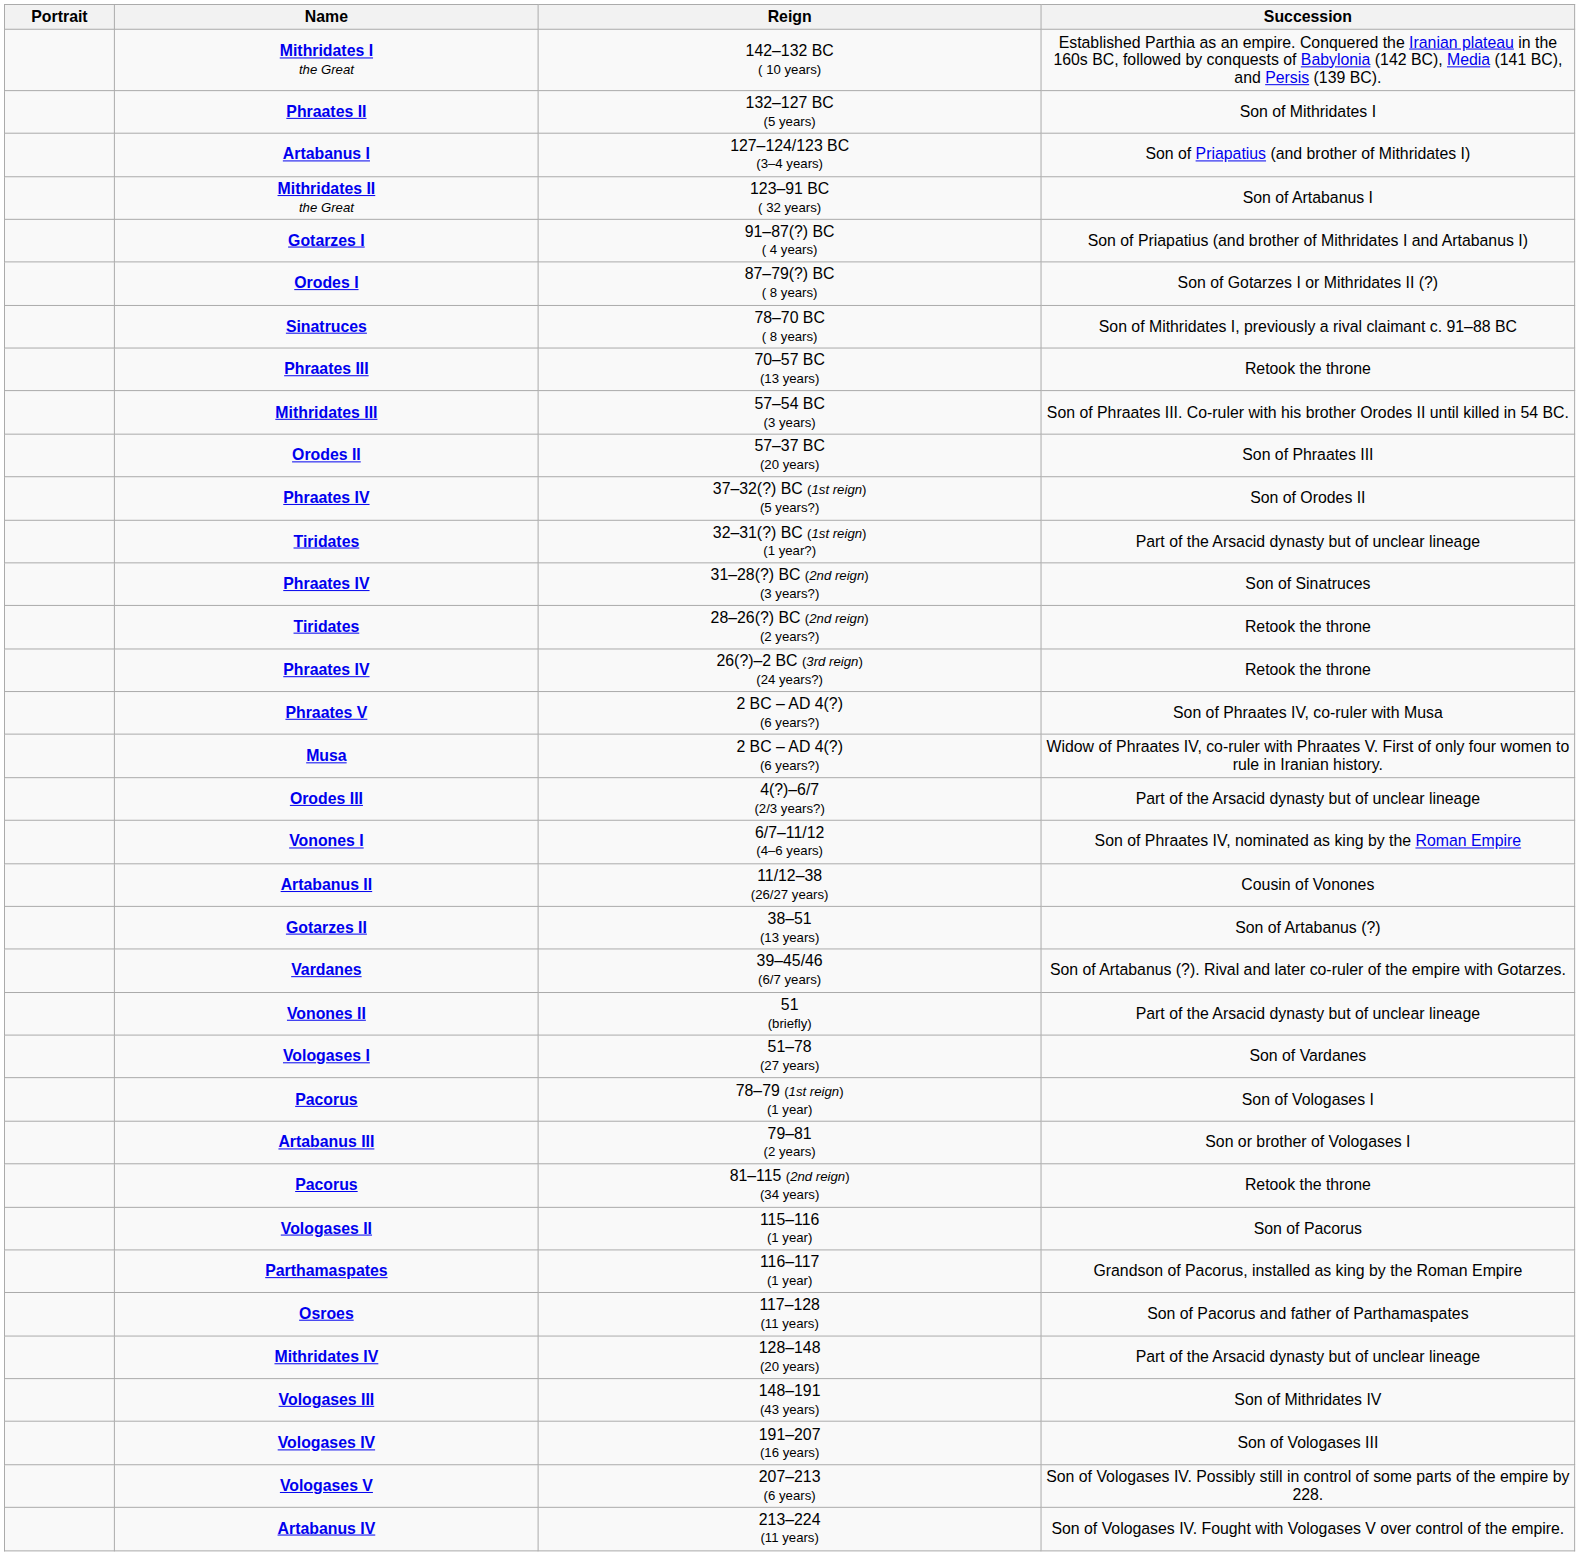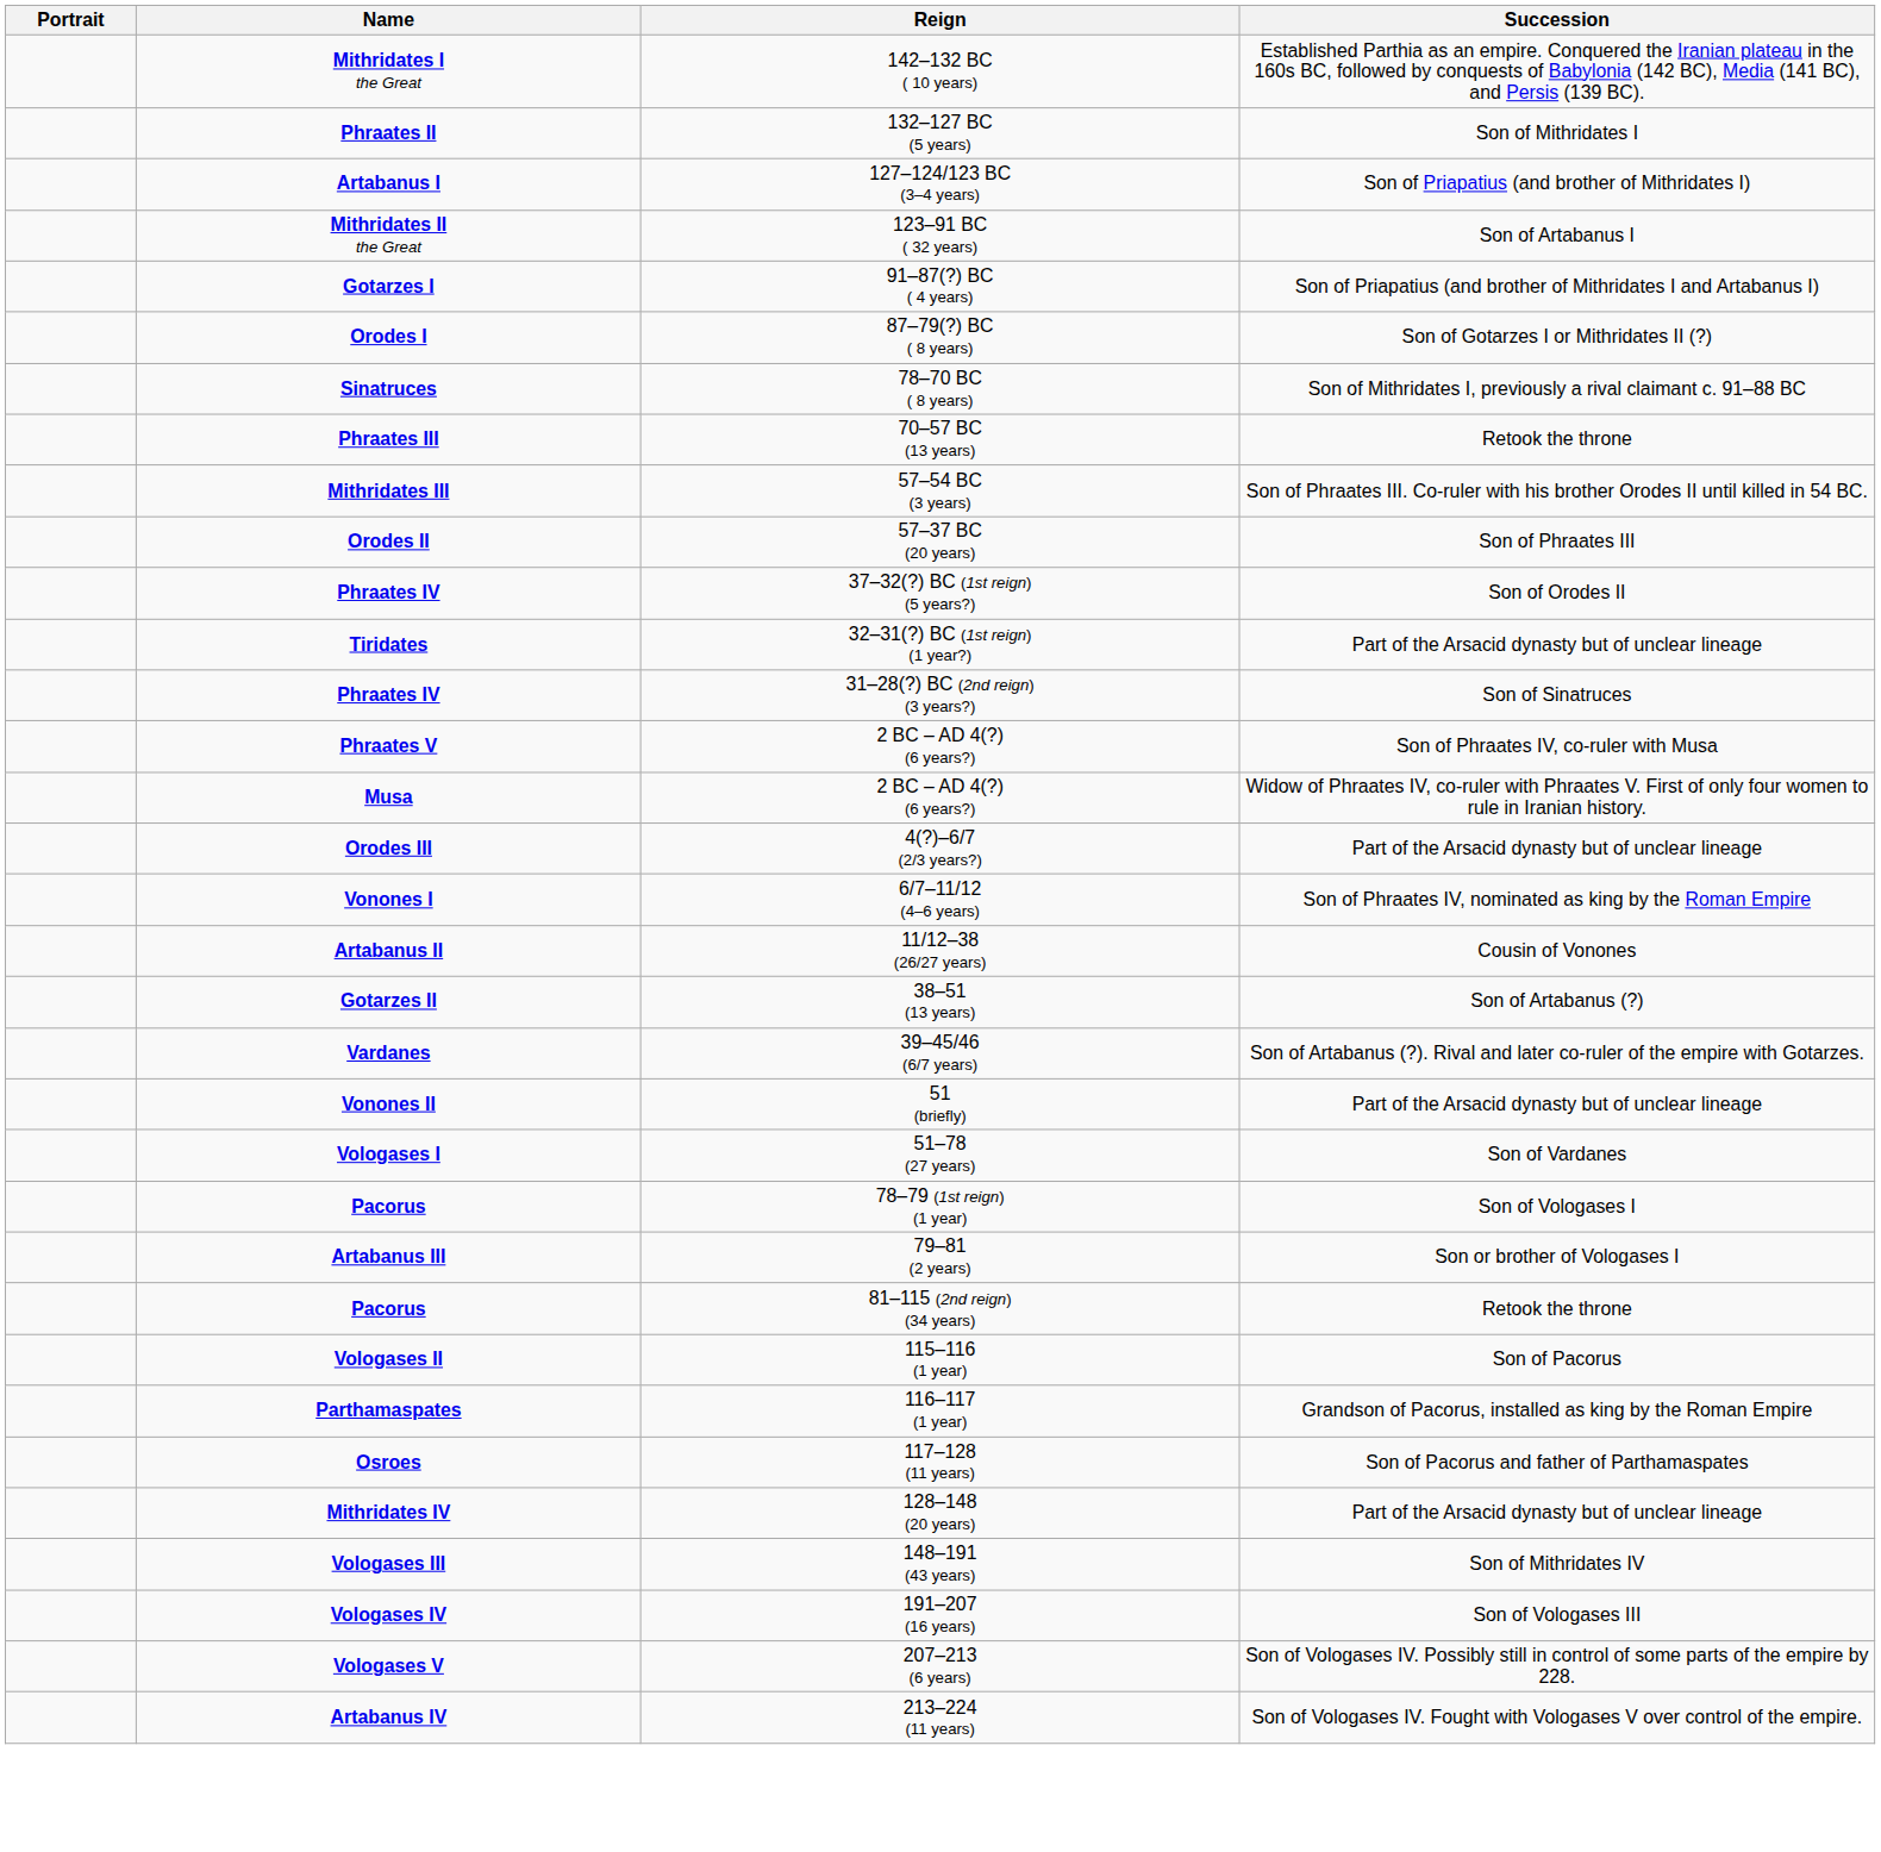 <table class="wikitable" style="text-align:center; width:80%;">
 <tr>
 <th width="7%">Portrait</th>
 <th width="27%">Name</th>
 <th width="32%">Reign</th>
 <th width="34%">Succession</th>
 </tr>
 <tr>
 <td></td>
 <td><strong><a href='#'>Mithridates I</a></strong><br><small><em>the Great</em></small></td>
 <td> 142–132 BC<br><small>( 10 years)</small></td>
 <td>Established Parthia as an empire. Conquered the <a href='#'>Iranian plateau</a> in the 160s BC, followed by conquests of <a href='#'>Babylonia</a> (142 BC), <a href='#'>Media</a> (141 BC), and <a href='#'>Persis</a> (139 BC).</td>
 </tr>
 <tr>
 <td></td>
 <td><strong><a href='#'>Phraates II</a></strong></td>
 <td> 132–127 BC<br><small>(5 years)</small></td>
 <td>Son of Mithridates I</td>
 </tr>
 <tr>
 <td></td>
 <td><strong><a href='#'>Artabanus I</a></strong></td>
 <td> 127–124/123 BC<br><small>(3–4 years)</small></td>
 <td>Son of <a href='#'>Priapatius</a> (and brother of Mithridates I)</td>
 </tr>
 <tr>
 <td></td>
 <td><strong><a href='#'>Mithridates II</a></strong><br><small><em>the Great</em></small></td>
 <td> 123–91 BC<br><small>( 32 years)</small></td>
 <td>Son of Artabanus I</td>
 </tr>
 <tr>
 <td></td>
 <td><strong><a href='#'>Gotarzes I</a></strong></td>
 <td>91–87(?) BC<br><small>( 4 years)</small></td>
 <td>Son of Priapatius (and brother of Mithridates I and Artabanus I)</td>
 </tr>
 <tr>
 <td></td>
 <td><strong><a href='#'>Orodes I</a></strong></td>
 <td>87–79(?) BC<br><small>( 8 years)</small></td>
 <td>Son of Gotarzes I or Mithridates II (?)</td>
 </tr>
 <tr>
 <td></td>
 <td><strong><a href='#'>Sinatruces</a></strong></td>
 <td> 78–70 BC<br><small>( 8 years)</small></td>
 <td>Son of Mithridates I, previously a rival claimant c. 91–88 BC</td>
 </tr>
 <tr>
 <td></td>
 <td><strong><a href='#'>Phraates III</a></strong></td>
 <td>70–57 BC<br><small>(13 years)</small></td>
 <td>Retook the throne</td>
 </tr>
 <tr>
 <td></td>
 <td><strong><a href='#'>Mithridates III</a></strong></td>
 <td>57–54 BC<br><small>(3 years)</small></td>
 <td>Son of Phraates III. Co-ruler with his brother Orodes II until killed in 54 BC.</td>
 </tr>
 <tr>
 <td></td>
 <td><strong><a href='#'>Orodes II</a></strong></td>
 <td>57–37 BC<br><small>(20 years)</small></td>
 <td>Son of Phraates III</td>
 </tr>
 <tr>
 <td></td>
 <td><strong><a href='#'>Phraates IV</a></strong></td>
 <td>37–32(?) BC <small>(<em>1st reign</em>)</small><br><small>(5 years?)</small></td>
 <td>Son of Orodes II</td>
 </tr>
 <tr>
 <td></td>
 <td><strong><a href='#'>Tiridates</a></strong></td>
 <td>32–31(?) BC <small>(<em>1st reign</em>)</small><br><small>(1 year?)</small></td>
 <td>Part of the Arsacid dynasty but of unclear lineage</td>
 </tr>
 <tr>
 <td></td>
 <td><strong><a href='#'>Phraates IV</a></strong></td>
 <td>31–28(?) BC <small>(<em>2nd reign</em>)</small><br><small>(3 years?)</small></td>
 <td>Son of Sinatruces</td>
-</tr>
-<tr>
-<td></td>
-<td><strong><a href='#'>Tiridates</a></strong></td>
-<td>28–26(?) BC <small>(<em>2nd reign</em>)</small><br><small>(2 years?)</small></td>
-<td>Retook the throne</td>
-</tr>
-<tr>
-<td></td>
-<td><strong><a href='#'>Phraates IV</a></strong></td>
-<td>26(?)–2 BC <small>(<em>3rd reign</em>)</small><br><small>(24 years?)</small></td>
-<td>Retook the throne</td>
 </tr>
 <tr>
 <td></td>
 <td><strong><a href='#'>Phraates V</a></strong></td>
 <td>2 BC – AD 4(?)<br><small>(6 years?)</small></td>
 <td>Son of Phraates IV, co-ruler with Musa</td>
 </tr>
 <tr>
 <td></td>
 <td><strong><a href='#'>Musa</a></strong></td>
 <td>2 BC – AD 4(?)<br><small>(6 years?)</small></td>
 <td>Widow of Phraates IV, co-ruler with Phraates V. First of only four women to rule in Iranian history.</td>
 </tr>
 <tr>
 <td></td>
 <td><strong><a href='#'>Orodes III</a></strong></td>
 <td>4(?)–6/7<br><small>(2/3 years?)</small></td>
 <td>Part of the Arsacid dynasty but of unclear lineage</td>
 </tr>
 <tr>
 <td></td>
 <td><strong><a href='#'>Vonones I</a></strong></td>
 <td>6/7–11/12<br><small>(4–6 years)</small></td>
 <td>Son of Phraates IV, nominated as king by the <a href='#'>Roman Empire</a></td>
 </tr>
 <tr>
 <td></td>
 <td><strong><a href='#'>Artabanus II</a></strong></td>
 <td>11/12–38<br><small>(26/27 years)</small></td>
 <td>Cousin of Vonones</td>
 </tr>
 <tr>
 <td></td>
 <td><strong><a href='#'>Gotarzes II</a></strong></td>
 <td>38–51<br><small>(13 years)</small></td>
 <td>Son of Artabanus (?)</td>
 </tr>
 <tr>
 <td></td>
 <td><strong><a href='#'>Vardanes</a></strong></td>
 <td>39–45/46<br><small>(6/7 years)</small></td>
 <td>Son of Artabanus (?). Rival and later co-ruler of the empire with Gotarzes.</td>
 </tr>
 <tr>
 <td></td>
 <td><strong><a href='#'>Vonones II</a></strong></td>
 <td>51<br><small>(briefly)</small></td>
 <td>Part of the Arsacid dynasty but of unclear lineage</td>
 </tr>
 <tr>
 <td></td>
 <td><strong><a href='#'>Vologases I</a></strong></td>
 <td>51–78<br><small>(27 years)</small></td>
 <td>Son of Vardanes</td>
 </tr>
 <tr>
 <td></td>
 <td><strong><a href='#'>Pacorus</a></strong></td>
 <td>78–79 <small>(<em>1st reign</em>)</small><br><small>(1 year)</small></td>
 <td>Son of Vologases I</td>
 </tr>
 <tr>
 <td></td>
 <td><strong><a href='#'>Artabanus III</a></strong></td>
 <td>79–81<br><small>(2 years)</small></td>
 <td>Son or brother of Vologases I</td>
 </tr>
 <tr>
 <td></td>
 <td><strong><a href='#'>Pacorus</a></strong></td>
 <td>81–115 <small>(<em>2nd reign</em>)</small><br><small>(34 years)</small></td>
 <td>Retook the throne</td>
 </tr>
 <tr>
 <td></td>
 <td><a href='#'><strong>Vologases II</strong></a></td>
 <td>115–116<br><small>(1 year)</small></td>
 <td>Son of Pacorus</td>
 </tr>
 <tr>
 <td></td>
 <td><strong><a href='#'>Parthamaspates</a></strong></td>
 <td>116–117<br><small>(1 year)</small></td>
 <td>Grandson of Pacorus, installed as king by the Roman Empire</td>
 </tr>
 <tr>
 <td></td>
 <td><strong><a href='#'>Osroes</a></strong></td>
 <td>117–128<br><small>(11 years)</small></td>
 <td>Son of Pacorus and father of Parthamaspates</td>
 </tr>
 <tr>
 <td></td>
 <td><strong><a href='#'>Mithridates IV</a></strong></td>
 <td>128–148<br><small>(20 years)</small></td>
 <td>Part of the Arsacid dynasty but of unclear lineage</td>
 </tr>
 <tr>
 <td></td>
 <td><strong><a href='#'>Vologases III</a></strong></td>
 <td>148–191<br><small>(43 years)</small></td>
 <td>Son of Mithridates IV</td>
 </tr>
 <tr>
 <td></td>
 <td><strong><a href='#'>Vologases IV</a></strong></td>
 <td>191–207<br><small>(16 years)</small></td>
 <td>Son of Vologases III</td>
 </tr>
 <tr>
 <td></td>
 <td><a href='#'><strong>Vologases V</strong></a></td>
 <td>207–213<br><small>(6 years)</small></td>
 <td>Son of Vologases IV. Possibly still in control of some parts of the empire by 228.</td>
 </tr>
 <tr>
 <td></td>
 <td><a href='#'><strong>Artabanus IV</strong></a></td>
 <td>213–224<br><small>(11 years)</small></td>
 <td>Son of Vologases IV. Fought with Vologases V over control of the empire.</td>
 </tr>
 </table>
